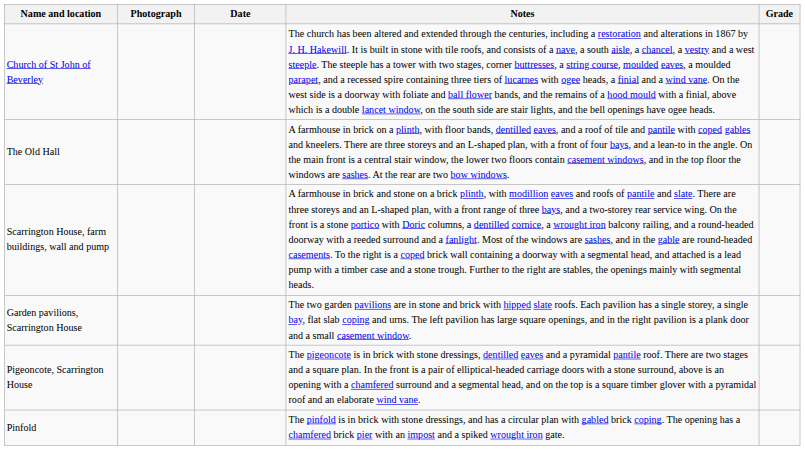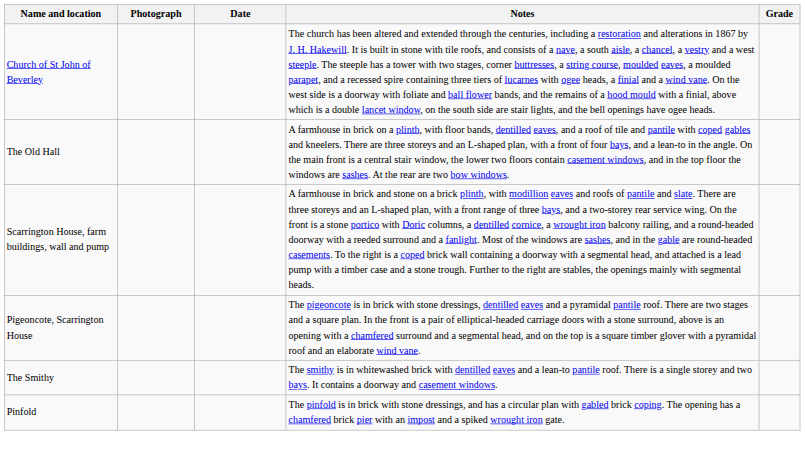 <table class="wikitable sortable plainrowheaders" style="width:100%; border:0px; text-align:left; line-height:150%">
 <tr>
 <th scope="col"  style="width:150px">Name and location</th>
 <th scope="col"  style="width:100px" class="unsortable">Photograph</th>
 <th scope="col"  style="width:120px">Date</th>
 <th scope="col"  style="width:650px" class="unsortable">Notes</th>
 <th scope="col"  style="width:50px">Grade</th>
 </tr>
 <tr>
 <td><a href='#'>Church of St John of Beverley</a><br><small></small></td>
 <td></td>
 <td align="center"></td>
 <td>The church has been altered and extended through the centuries, including a <a href='#'>restoration</a> and alterations in 1867 by <a href='#'>J. H. Hakewill</a>.  It is built in stone with tile roofs, and consists of a <a href='#'>nave</a>, a south <a href='#'>aisle</a>, a <a href='#'>chancel</a>, a <a href='#'>vestry</a> and a west <a href='#'>steeple</a>.  The steeple has a tower with two stages, corner <a href='#'>buttresses</a>, a <a href='#'>string course</a>, <a href='#'>moulded</a> <a href='#'>eaves</a>, a moulded <a href='#'>parapet</a>, and a recessed spire containing three tiers of <a href='#'>lucarnes</a> with <a href='#'>ogee</a> heads, a <a href='#'>finial</a> and a <a href='#'>wind vane</a>.  On the west side is a doorway with foliate and <a href='#'>ball flower</a> bands, and the remains of a <a href='#'>hood mould</a> with a finial, above which is a double <a href='#'>lancet window</a>, on the south side are stair lights, and the bell openings have ogee heads.</td>
 <td align="center" ></td>
 </tr>
 <tr>
 <td>The Old Hall<br><small></small></td>
 <td></td>
 <td align="center"></td>
 <td>A farmhouse in brick on a <a href='#'>plinth</a>, with floor bands, <a href='#'>dentilled</a> <a href='#'>eaves</a>, and a roof of tile and <a href='#'>pantile</a> with <a href='#'>coped</a> <a href='#'>gables</a> and kneelers.  There are three storeys and an L-shaped plan, with a front of four <a href='#'>bays</a>, and a lean-to in the angle.  On the main front is a central stair window, the lower two floors contain <a href='#'>casement windows</a>, and in the top floor the windows are <a href='#'>sashes</a>.  At the rear are two <a href='#'>bow windows</a>.</td>
 <td align="center" ></td>
 </tr>
 <tr>
 <td>Scarrington House, farm buildings, wall and pump<br><small></small></td>
 <td></td>
 <td align="center"></td>
 <td>A farmhouse in brick and stone on a brick <a href='#'>plinth</a>, with <a href='#'>modillion</a> <a href='#'>eaves</a> and roofs of <a href='#'>pantile</a> and <a href='#'>slate</a>.  There are three storeys and an L-shaped plan, with a front range of three <a href='#'>bays</a>, and a two-storey rear service wing.  On the front is a stone <a href='#'>portico</a> with <a href='#'>Doric</a> columns, a <a href='#'>dentilled</a> <a href='#'>cornice</a>, a <a href='#'>wrought iron</a> balcony railing, and a round-headed doorway with a reeded surround and a <a href='#'>fanlight</a>.  Most of the windows are <a href='#'>sashes</a>, and in the <a href='#'>gable</a> are round-headed <a href='#'>casements</a>.  To the right is a <a href='#'>coped</a> brick wall containing a doorway with a segmental head, and attached is a lead pump with a timber case and a stone trough.  Further to the right are stables, the openings mainly with segmental heads.</td>
 <td align="center" ></td>
 </tr>
 <tr>
-<td>Garden pavilions, Scarrington House<br><small></small></td>
-<td></td>
-<td align="center"></td>
-<td>The two garden <a href='#'>pavilions</a> are in stone and brick with <a href='#'>hipped</a> <a href='#'>slate</a> roofs.  Each pavilion has a single storey, a single <a href='#'>bay</a>, flat slab <a href='#'>coping</a> and urns.  The left pavilion has large square openings, and in the right pavilion is a plank door and a small <a href='#'>casement window</a>.</td>
-<td align="center" ></td>
-</tr>
-<tr>
 <td>Pigeoncote, Scarrington House<br><small></small></td>
 <td></td>
 <td align="center"></td>
 <td>The <a href='#'>pigeoncote</a> is in brick with stone dressings, <a href='#'>dentilled</a> <a href='#'>eaves</a> and a pyramidal <a href='#'>pantile</a> roof.  There are two stages and a square plan.  In the front is a pair of elliptical-headed carriage doors with a stone surround, above is an opening with a <a href='#'>chamfered</a> surround and a segmental head, and on the top is a square timber glover with a pyramidal roof and an elaborate <a href='#'>wind vane</a>.</td>
+<td align="center" ></td>
+</tr>
+<tr>
+<td>The Smithy<br><small></small></td>
+<td></td>
+<td align="center"></td>
+<td>The <a href='#'>smithy</a> is in whitewashed brick with <a href='#'>dentilled</a> <a href='#'>eaves</a> and a lean-to <a href='#'>pantile</a> roof.  There is a single storey and two <a href='#'>bays</a>.  It contains a doorway and <a href='#'>casement windows</a>.</td>
 <td align="center" ></td>
 </tr>
 <tr>
 <td>Pinfold<br><small></small></td>
 <td></td>
 <td align="center"></td>
 <td>The <a href='#'>pinfold</a> is in brick with stone dressings, and has a circular plan with <a href='#'>gabled</a> brick <a href='#'>coping</a>.  The opening has a <a href='#'>chamfered</a> brick <a href='#'>pier</a> with an <a href='#'>impost</a> and a spiked <a href='#'>wrought iron</a> gate.</td>
 <td align="center" ></td>
 </tr>
 <tr>
 </tr>
 </table>
